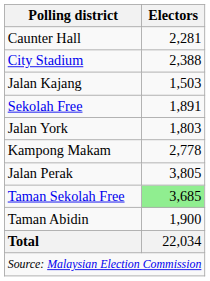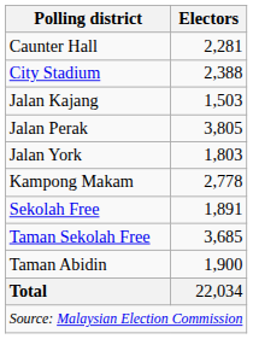 <table class="wikitable sortable">
 <tr>
 <th>Polling district</th>
 <th>Electors</th>
 </tr>
 <tr>
 <td>Caunter Hall</td>
 <td align="right">2,281</td>
 </tr>
 <tr>
 <td><a href='#'>City Stadium</a></td>
 <td align="right">2,388</td>
 </tr>
 <tr>
 <td>Jalan Kajang</td>
 <td align="right">1,503</td>
 </tr>
 <tr>
-<td><a href='#'>Sekolah Free</a></td>
-<td align="right">1,891</td>
+<td>Jalan Perak</td>
+<td align="right">3,805</td>
 </tr>
 <tr>
 <td>Jalan York</td>
 <td align="right">1,803</td>
 </tr>
 <tr>
 <td>Kampong Makam</td>
 <td align="right">2,778</td>
 </tr>
 <tr>
-<td>Jalan Perak</td>
-<td align="right">3,805</td>
+<td><a href='#'>Sekolah Free</a></td>
+<td align="right">1,891</td>
 </tr>
 <tr>
 <td><a href='#'>Taman Sekolah Free</a></td>
-<td align="right" style="background: lightgreen;">3,685</td>
+<td align="right">3,685</td>
 </tr>
 <tr>
 <td>Taman Abidin</td>
 <td align="right">1,900</td>
 </tr>
 <tr>
 <td style="background: #f2f2f2"><strong>Total</strong></td>
 <td style="background: #f2f2f2" align="right">22,034</td>
 </tr>
 <tr>
 <td colspan="2"  align="right"><small><em>Source: <a href='#'>Malaysian Election Commission</a></em></small></td>
 </tr>
 </table>
